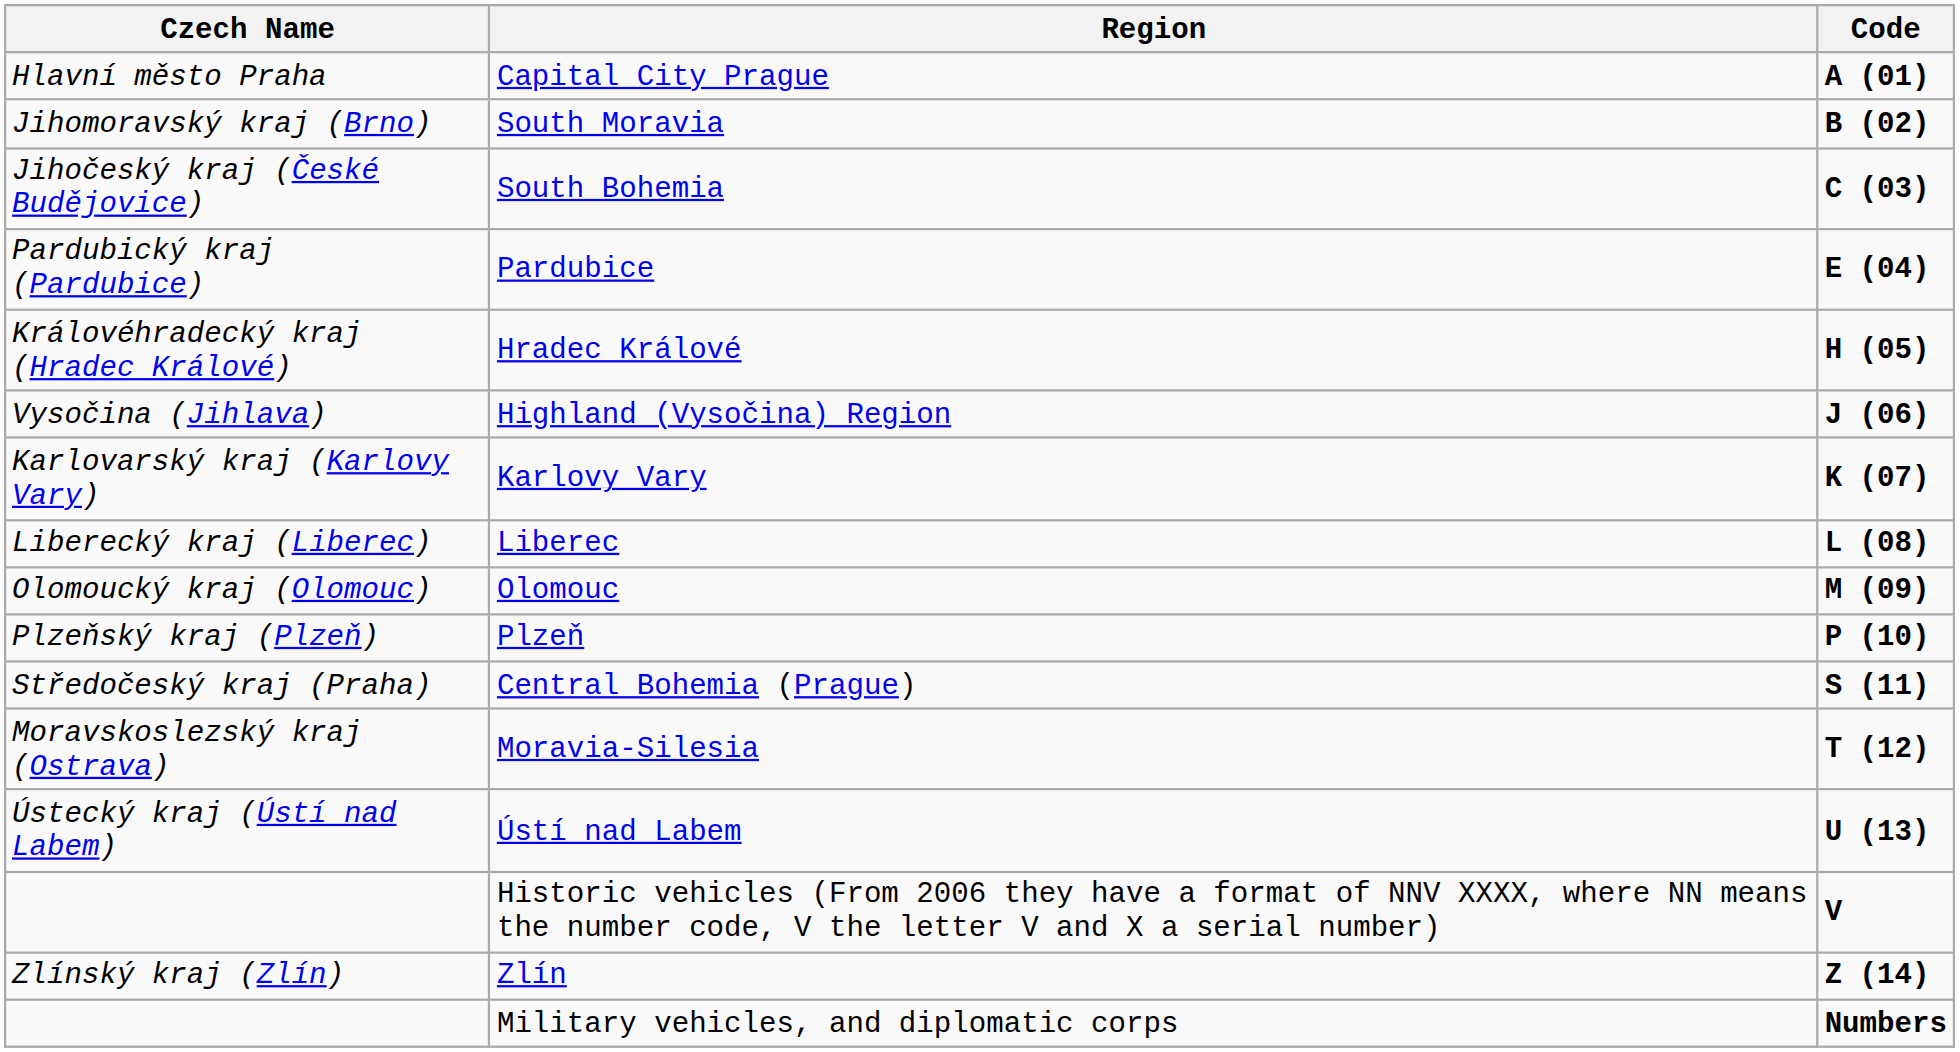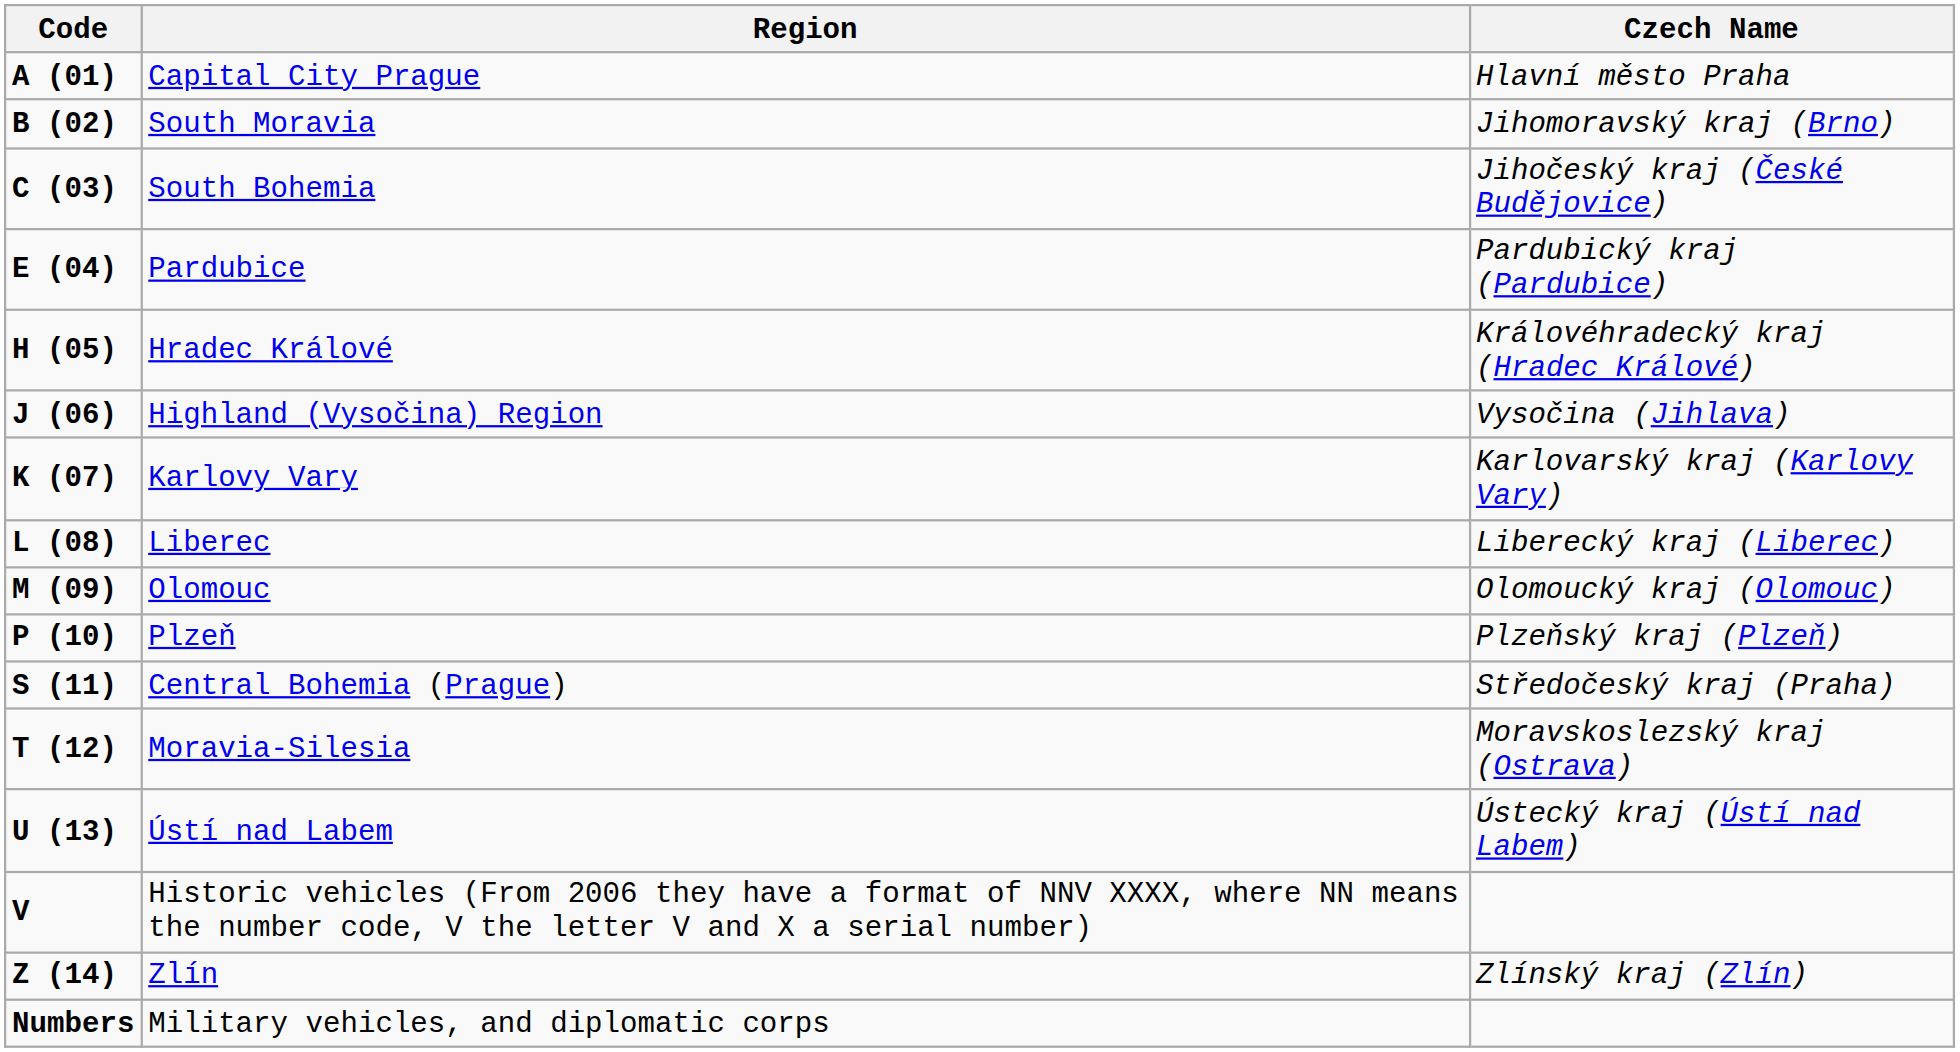 <table class="wikitable">
 <tr>
+<th>Code</th>
+<th>Region</th>
 <th>Czech Name</th>
-<th>Region</th>
-<th>Code</th>
 </tr>
 <tr>
+<td><strong>A (01)</strong></td>
+<td><a href='#'>Capital City Prague</a></td>
 <td><em>Hlavní město Praha</em></td>
-<td><a href='#'>Capital City Prague</a></td>
-<td><strong>A (01)</strong></td>
 </tr>
 <tr>
+<td><strong>B (02)</strong></td>
+<td><a href='#'>South Moravia</a></td>
 <td><em>Jihomoravský kraj (<a href='#'>Brno</a>)</em></td>
-<td><a href='#'>South Moravia</a></td>
-<td><strong>B (02)</strong></td>
 </tr>
 <tr>
+<td><strong>C (03)</strong></td>
+<td><a href='#'>South Bohemia</a></td>
 <td><em>Jihočeský kraj (<a href='#'>České Budějovice</a>)</em></td>
-<td><a href='#'>South Bohemia</a></td>
-<td><strong>C (03)</strong></td>
 </tr>
 <tr>
+<td><strong>E (04)</strong></td>
+<td><a href='#'>Pardubice</a></td>
 <td><em>Pardubický kraj (<a href='#'>Pardubice</a>)</em></td>
-<td><a href='#'>Pardubice</a></td>
-<td><strong>E (04)</strong></td>
 </tr>
 <tr>
+<td><strong>H (05)</strong></td>
+<td><a href='#'>Hradec Králové</a></td>
 <td><em>Královéhradecký kraj (<a href='#'>Hradec Králové</a>)</em></td>
-<td><a href='#'>Hradec Králové</a></td>
-<td><strong>H (05)</strong></td>
 </tr>
 <tr>
+<td><strong>J (06)</strong></td>
+<td><a href='#'>Highland (Vysočina) Region</a></td>
 <td><em>Vysočina (<a href='#'>Jihlava</a>)</em></td>
-<td><a href='#'>Highland (Vysočina) Region</a></td>
-<td><strong>J (06)</strong></td>
 </tr>
 <tr>
+<td><strong>K (07)</strong></td>
+<td><a href='#'>Karlovy Vary</a></td>
 <td><em>Karlovarský kraj (<a href='#'>Karlovy Vary</a>)</em></td>
-<td><a href='#'>Karlovy Vary</a></td>
-<td><strong>K (07)</strong></td>
 </tr>
 <tr>
+<td><strong>L (08)</strong></td>
+<td><a href='#'>Liberec</a></td>
 <td><em>Liberecký kraj (<a href='#'>Liberec</a>)</em></td>
-<td><a href='#'>Liberec</a></td>
-<td><strong>L (08)</strong></td>
 </tr>
 <tr>
+<td><strong>M (09)</strong></td>
+<td><a href='#'>Olomouc</a></td>
 <td><em>Olomoucký kraj (<a href='#'>Olomouc</a>)</em></td>
-<td><a href='#'>Olomouc</a></td>
-<td><strong>M (09)</strong></td>
 </tr>
 <tr>
+<td><strong>P (10)</strong></td>
+<td><a href='#'>Plzeň</a></td>
 <td><em>Plzeňský kraj (<a href='#'>Plzeň</a>)</em></td>
-<td><a href='#'>Plzeň</a></td>
-<td><strong>P (10)</strong></td>
 </tr>
 <tr>
+<td><strong>S (11)</strong></td>
+<td><a href='#'>Central Bohemia</a> (<a href='#'>Prague</a>)</td>
 <td><em>Středočeský kraj (Praha)</em></td>
-<td><a href='#'>Central Bohemia</a> (<a href='#'>Prague</a>)</td>
-<td><strong>S (11)</strong></td>
 </tr>
 <tr>
+<td><strong>T (12)</strong></td>
+<td><a href='#'>Moravia-Silesia</a></td>
 <td><em>Moravskoslezský kraj (<a href='#'>Ostrava</a>)</em></td>
-<td><a href='#'>Moravia-Silesia</a></td>
-<td><strong>T (12)</strong></td>
 </tr>
 <tr>
+<td><strong>U (13)</strong></td>
+<td><a href='#'>Ústí nad Labem</a></td>
 <td><em>Ústecký kraj (<a href='#'>Ústí nad Labem</a>)</em></td>
-<td><a href='#'>Ústí nad Labem</a></td>
-<td><strong>U (13)</strong></td>
 </tr>
 <tr>
+<td><strong>V</strong></td>
+<td>Historic vehicles (From 2006 they have a format of NNV XXXX, where NN means the number code, V the letter V and X a serial number)</td>
 <td></td>
-<td>Historic vehicles (From 2006 they have a format of NNV XXXX, where NN means the number code, V the letter V and X a serial number)</td>
-<td><strong>V</strong></td>
 </tr>
 <tr>
+<td><strong>Z (14)</strong></td>
+<td><a href='#'>Zlín</a></td>
 <td><em>Zlínský kraj (<a href='#'>Zlín</a>)</em></td>
-<td><a href='#'>Zlín</a></td>
-<td><strong>Z (14)</strong></td>
 </tr>
 <tr>
+<td><strong>Numbers</strong></td>
+<td>Military vehicles, and diplomatic corps</td>
 <td></td>
-<td>Military vehicles, and diplomatic corps</td>
-<td><strong>Numbers</strong></td>
 </tr>
 </table>
